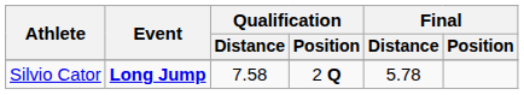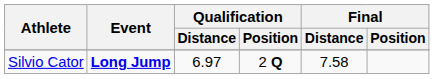 <table class=wikitable style="font-size:90%">
 <tr>
 <th rowspan=2>Athlete</th>
 <th rowspan=2>Event</th>
 <th colspan=2>Qualification</th>
 <th colspan=2>Final</th>
 </tr>
 <tr style="font-size:95%">
 <th>Distance</th>
 <th>Position</th>
 <th>Distance</th>
 <th>Position</th>
 </tr>
 <tr align=center>
 </tr>
 <tr align=center>
 <td align=left><a href='#'>Silvio Cator</a></td>
 <td align=left><strong><a href='#'>Long Jump</a></strong></td>
+<td>6.97</td>
+<td>2 <strong>Q</strong></td>
 <td>7.58</td>
-<td>2 <strong>Q</strong></td>
-<td>5.78</td>
 <td></td>
 </tr>
 </table>
